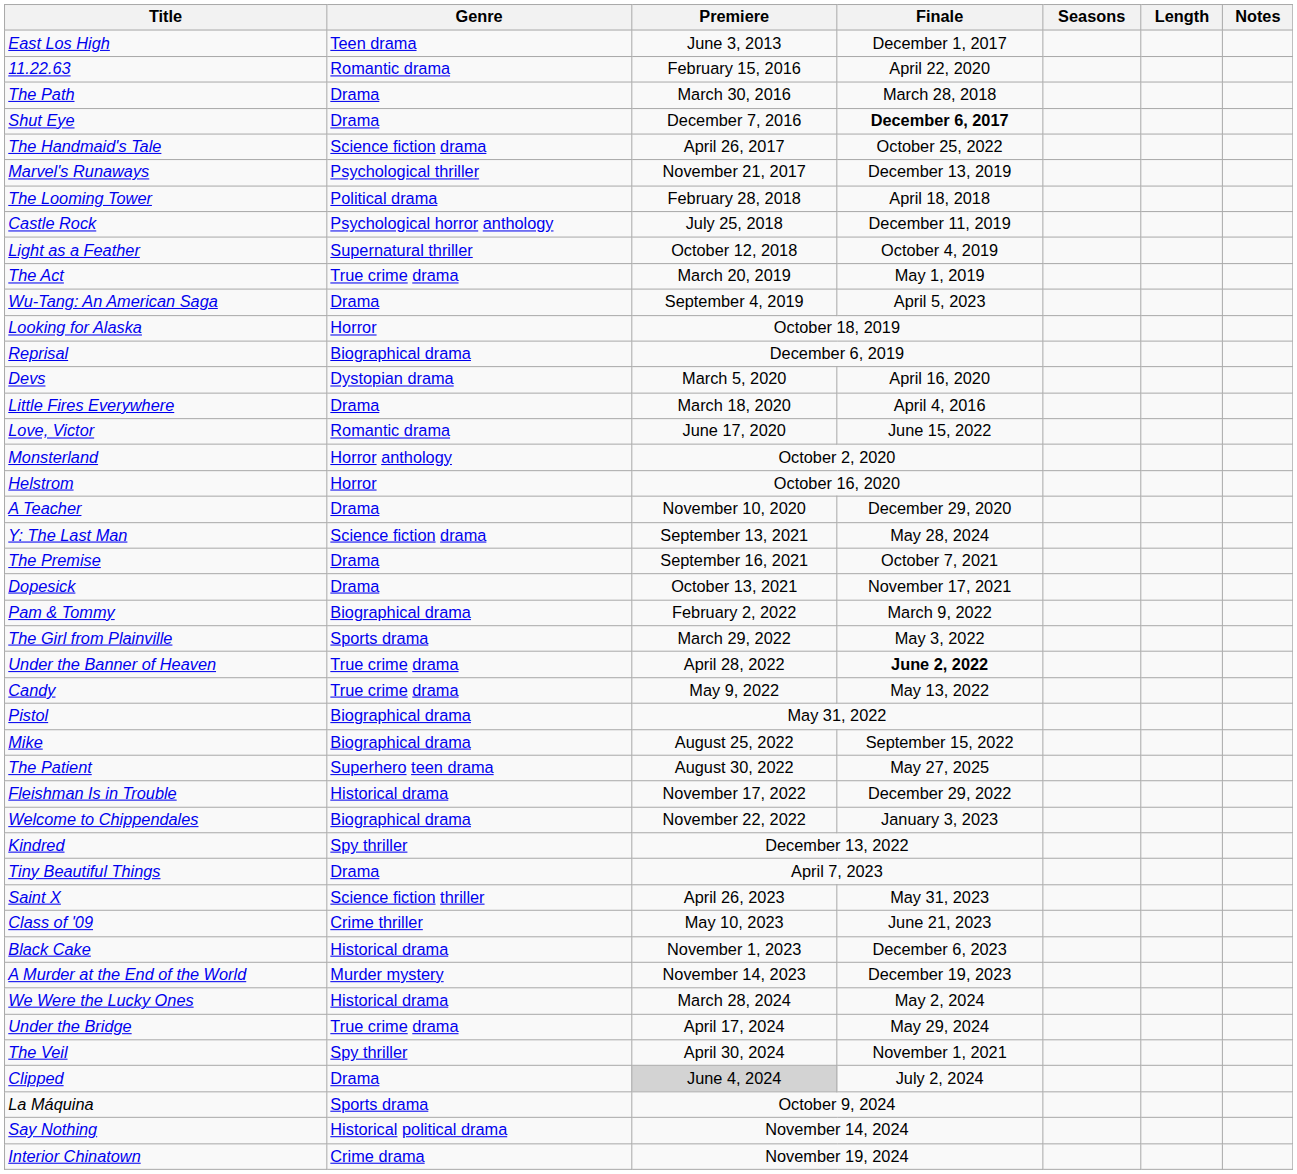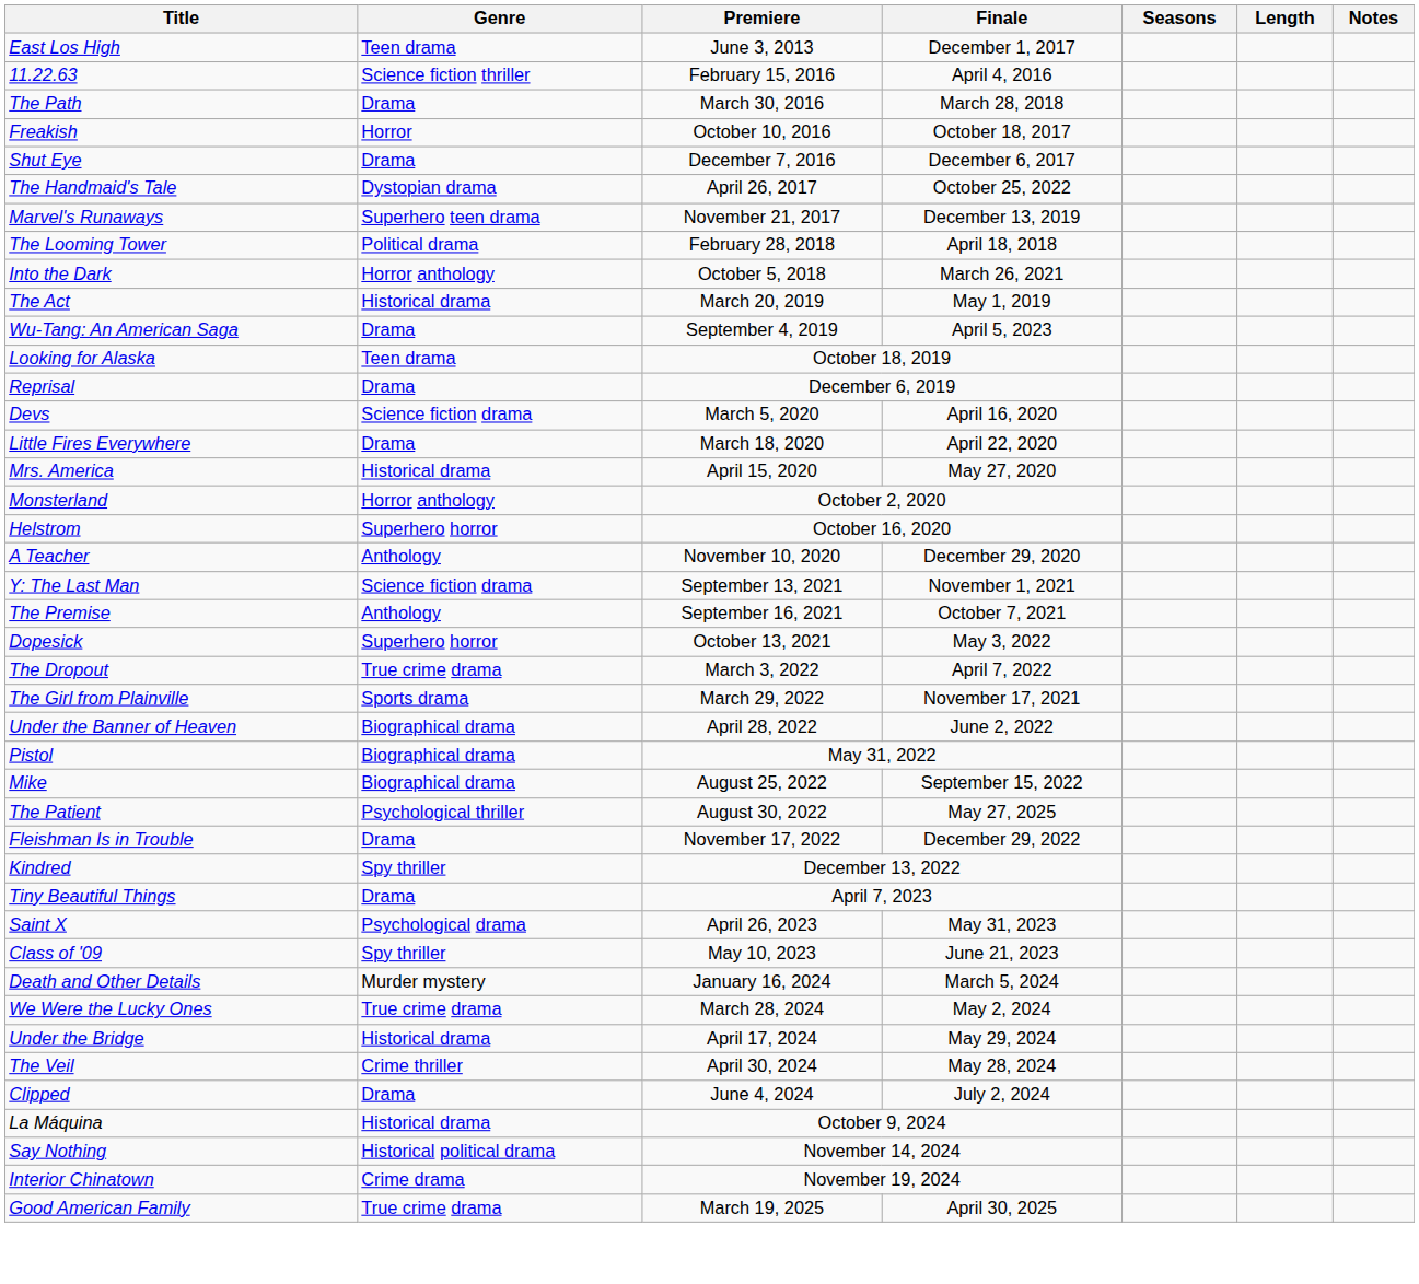 <table class="wikitable sortable" style="width:100%;">
 <tr>
 <th scope="col" style="width:25%;">Title</th>
 <th>Genre</th>
 <th>Premiere</th>
 <th>Finale</th>
 <th>Seasons</th>
 <th>Length</th>
 <th>Notes</th>
 </tr>
 <tr>
 <td><em><a href='#'>East Los High</a></em></td>
 <td><a href='#'>Teen drama</a></td>
 <td style="text-align:center">June 3, 2013</td>
 <td style="text-align:center">December 1, 2017</td>
 <td></td>
 <td></td>
 <td></td>
 </tr>
 <tr>
 <td><em><a href='#'>11.22.63</a></em></td>
-<td><a href='#'>Romantic drama</a></td>
+<td><a href='#'>Science fiction</a> <a href='#'>thriller</a></td>
 <td style="text-align:center">February 15, 2016</td>
-<td style="text-align:center">April 22, 2020</td>
+<td style="text-align:center">April 4, 2016</td>
 <td></td>
 <td></td>
 <td></td>
 </tr>
 <tr>
 <td><em><a href='#'>The Path</a></em></td>
 <td><a href='#'>Drama</a></td>
 <td style="text-align:center">March 30, 2016</td>
 <td style="text-align:center">March 28, 2018</td>
 <td></td>
 <td></td>
 <td></td>
 </tr>
 <tr>
+<td><em><a href='#'>Freakish</a></em></td>
+<td><a href='#'>Horror</a></td>
+<td style="text-align:center">October 10, 2016</td>
+<td style="text-align:center">October 18, 2017</td>
+<td></td>
+<td></td>
+<td></td>
+</tr>
+<tr>
 <td><em><a href='#'>Shut Eye</a></em></td>
 <td><a href='#'>Drama</a></td>
 <td style="text-align:center">December 7, 2016</td>
-<td style="text-align:center"><strong>December 6, 2017</strong></td>
+<td style="text-align:center">December 6, 2017</td>
 <td></td>
 <td></td>
 <td></td>
 </tr>
 <tr>
 <td><em><a href='#'>The Handmaid's Tale</a></em></td>
-<td><a href='#'>Science fiction</a> <a href='#'>drama</a></td>
+<td><a href='#'>Dystopian drama</a></td>
 <td style="text-align:center">April 26, 2017</td>
 <td style="text-align:center">October 25, 2022</td>
 <td></td>
 <td></td>
 <td></td>
 </tr>
 <tr>
 <td><em><a href='#'>Marvel's Runaways</a></em></td>
-<td><a href='#'>Psychological thriller</a></td>
+<td><a href='#'>Superhero</a> <a href='#'>teen drama</a></td>
 <td style="text-align:center">November 21, 2017</td>
 <td style="text-align:center">December 13, 2019</td>
 <td></td>
 <td></td>
 <td></td>
 </tr>
 <tr>
 <td><em><a href='#'>The Looming Tower</a></em></td>
 <td><a href='#'>Political drama</a></td>
 <td style="text-align:center">February 28, 2018</td>
 <td style="text-align:center">April 18, 2018</td>
 <td></td>
 <td></td>
 <td></td>
 </tr>
 <tr>
-<td><em><a href='#'>Castle Rock</a></em></td>
-<td><a href='#'>Psychological horror</a> <a href='#'>anthology</a></td>
-<td style="text-align:center">July 25, 2018</td>
-<td style="text-align:center">December 11, 2019</td>
-<td></td>
-<td></td>
-<td></td>
-</tr>
-<tr>
-<td><em><a href='#'>Light as a Feather</a></em></td>
-<td><a href='#'>Supernatural thriller</a></td>
-<td style="text-align:center">October 12, 2018</td>
-<td style="text-align:center">October 4, 2019</td>
+<td><em><a href='#'>Into the Dark</a></em></td>
+<td><a href='#'>Horror</a> <a href='#'>anthology</a></td>
+<td style="text-align:center">October 5, 2018</td>
+<td style="text-align:center">March 26, 2021</td>
 <td></td>
 <td></td>
 <td></td>
 </tr>
 <tr>
 <td><em><a href='#'>The Act</a></em></td>
-<td><a href='#'>True crime</a> <a href='#'>drama</a></td>
+<td><a href='#'>Historical drama</a></td>
 <td style="text-align:center">March 20, 2019</td>
 <td style="text-align:center">May 1, 2019</td>
 <td></td>
 <td></td>
 <td></td>
 </tr>
 <tr>
 <td><em><a href='#'>Wu-Tang: An American Saga</a></em></td>
 <td><a href='#'>Drama</a></td>
 <td style="text-align:center">September 4, 2019</td>
 <td style="text-align:center">April 5, 2023</td>
 <td></td>
 <td></td>
 <td></td>
 </tr>
 <tr>
 <td><em><a href='#'>Looking for Alaska</a></em></td>
-<td><a href='#'>Horror</a></td>
+<td><a href='#'>Teen drama</a></td>
 <td colspan="2" style="text-align:center">October 18, 2019</td>
 <td></td>
 <td></td>
 <td></td>
 </tr>
 <tr>
 <td><em><a href='#'>Reprisal</a></em></td>
-<td><a href='#'>Biographical drama</a></td>
+<td><a href='#'>Drama</a></td>
 <td colspan="2" style="text-align:center">December 6, 2019</td>
 <td></td>
 <td></td>
 <td></td>
 </tr>
 <tr>
 <td><em><a href='#'>Devs</a></em></td>
-<td><a href='#'>Dystopian drama</a></td>
+<td><a href='#'>Science fiction</a> <a href='#'>drama</a></td>
 <td style="text-align:center">March 5, 2020</td>
 <td style="text-align:center">April 16, 2020</td>
 <td></td>
 <td></td>
 <td></td>
 </tr>
 <tr>
 <td><em><a href='#'>Little Fires Everywhere</a></em></td>
 <td><a href='#'>Drama</a></td>
 <td style="text-align:center">March 18, 2020</td>
-<td style="text-align:center">April 4, 2016</td>
+<td style="text-align:center">April 22, 2020</td>
 <td></td>
 <td></td>
 <td></td>
 </tr>
 <tr>
-<td><em><a href='#'>Love, Victor</a></em></td>
-<td><a href='#'>Romantic drama</a></td>
-<td style="text-align:center">June 17, 2020</td>
-<td style="text-align:center">June 15, 2022</td>
+<td><em><a href='#'>Mrs. America</a></em></td>
+<td><a href='#'>Historical drama</a></td>
+<td style="text-align:center">April 15, 2020</td>
+<td style="text-align:center">May 27, 2020</td>
 <td></td>
 <td></td>
 <td></td>
 </tr>
 <tr>
 <td><em><a href='#'>Monsterland</a></em></td>
 <td><a href='#'>Horror</a> <a href='#'>anthology</a></td>
 <td colspan="2" style="text-align:center">October 2, 2020</td>
 <td></td>
 <td></td>
 <td></td>
 </tr>
 <tr>
 <td><em><a href='#'>Helstrom</a></em></td>
-<td><a href='#'>Horror</a></td>
+<td><a href='#'>Superhero</a> <a href='#'>horror</a></td>
 <td colspan="2" style="text-align:center">October 16, 2020</td>
 <td></td>
 <td></td>
 <td></td>
 </tr>
 <tr>
 <td><em><a href='#'>A Teacher</a></em></td>
-<td><a href='#'>Drama</a></td>
+<td><a href='#'>Anthology</a></td>
 <td style="text-align:center">November 10, 2020</td>
 <td style="text-align:center">December 29, 2020</td>
 <td></td>
 <td></td>
 <td></td>
 </tr>
 <tr>
 <td><em><a href='#'>Y: The Last Man</a></em></td>
 <td><a href='#'>Science fiction</a> <a href='#'>drama</a></td>
 <td style="text-align:center">September 13, 2021</td>
-<td style="text-align:center">May 28, 2024</td>
+<td style="text-align:center">November 1, 2021</td>
 <td></td>
 <td></td>
 <td></td>
 </tr>
 <tr>
 <td><em><a href='#'>The Premise</a></em></td>
-<td><a href='#'>Drama</a></td>
+<td><a href='#'>Anthology</a></td>
 <td style="text-align:center">September 16, 2021</td>
 <td style="text-align:center">October 7, 2021</td>
 <td></td>
 <td></td>
 <td></td>
 </tr>
 <tr>
 <td><em><a href='#'>Dopesick</a></em></td>
-<td><a href='#'>Drama</a></td>
+<td><a href='#'>Superhero</a> <a href='#'>horror</a></td>
 <td style="text-align:center">October 13, 2021</td>
-<td style="text-align:center">November 17, 2021</td>
+<td style="text-align:center">May 3, 2022</td>
 <td></td>
 <td></td>
 <td></td>
 </tr>
 <tr>
-<td><em><a href='#'>Pam & Tommy</a></em></td>
-<td><a href='#'>Biographical drama</a></td>
-<td style="text-align:center">February 2, 2022</td>
-<td style="text-align:center">March 9, 2022</td>
+<td><em><a href='#'>The Dropout</a></em></td>
+<td><a href='#'>True crime</a> <a href='#'>drama</a></td>
+<td style="text-align:center">March 3, 2022</td>
+<td style="text-align:center">April 7, 2022</td>
 <td></td>
 <td></td>
 <td></td>
 </tr>
 <tr>
 <td><em><a href='#'>The Girl from Plainville</a></em></td>
 <td><a href='#'>Sports drama</a></td>
 <td style="text-align:center">March 29, 2022</td>
-<td style="text-align:center">May 3, 2022</td>
+<td style="text-align:center">November 17, 2021</td>
 <td></td>
 <td></td>
 <td></td>
 </tr>
 <tr>
 <td><em><a href='#'>Under the Banner of Heaven</a></em></td>
-<td><a href='#'>True crime</a> <a href='#'>drama</a></td>
+<td><a href='#'>Biographical drama</a></td>
 <td style="text-align:center">April 28, 2022</td>
-<td style="text-align:center"><strong>June 2, 2022</strong></td>
-<td></td>
-<td></td>
-<td></td>
-</tr>
-<tr>
-<td><em><a href='#'>Candy</a></em></td>
-<td><a href='#'>True crime</a> <a href='#'>drama</a></td>
-<td style="text-align:center">May 9, 2022</td>
-<td style="text-align:center">May 13, 2022</td>
+<td style="text-align:center">June 2, 2022</td>
 <td></td>
 <td></td>
 <td></td>
 </tr>
 <tr>
 <td><em><a href='#'>Pistol</a></em></td>
 <td><a href='#'>Biographical drama</a></td>
 <td colspan="2" style="text-align:center">May 31, 2022</td>
 <td></td>
 <td></td>
 <td></td>
 </tr>
 <tr>
 <td><em><a href='#'>Mike</a></em></td>
 <td><a href='#'>Biographical drama</a></td>
 <td style="text-align:center">August 25, 2022</td>
 <td style="text-align:center">September 15, 2022</td>
 <td></td>
 <td></td>
 <td></td>
 </tr>
 <tr>
 <td><em><a href='#'>The Patient</a></em></td>
-<td><a href='#'>Superhero</a> <a href='#'>teen drama</a></td>
+<td><a href='#'>Psychological thriller</a></td>
 <td style="text-align:center">August 30, 2022</td>
 <td style="text-align:center">May 27, 2025</td>
 <td></td>
 <td></td>
 <td></td>
 </tr>
 <tr>
 <td><em><a href='#'>Fleishman Is in Trouble</a></em></td>
-<td><a href='#'>Historical drama</a></td>
+<td><a href='#'>Drama</a></td>
 <td style="text-align:center">November 17, 2022</td>
 <td style="text-align:center">December 29, 2022</td>
-<td></td>
-<td></td>
-<td></td>
-</tr>
-<tr>
-<td><em><a href='#'>Welcome to Chippendales</a></em></td>
-<td><a href='#'>Biographical drama</a></td>
-<td style="text-align:center">November 22, 2022</td>
-<td style="text-align:center">January 3, 2023</td>
 <td></td>
 <td></td>
 <td></td>
 </tr>
 <tr>
 <td><em><a href='#'>Kindred</a></em></td>
 <td><a href='#'>Spy thriller</a></td>
 <td colspan="2" style="text-align:center">December 13, 2022</td>
 <td></td>
 <td></td>
 <td></td>
 </tr>
 <tr>
 <td><em><a href='#'>Tiny Beautiful Things</a></em></td>
 <td><a href='#'>Drama</a></td>
 <td colspan="2" style="text-align:center">April 7, 2023</td>
 <td></td>
 <td></td>
 <td></td>
 </tr>
 <tr>
 <td><em><a href='#'>Saint X</a></em></td>
-<td><a href='#'>Science fiction</a> <a href='#'>thriller</a></td>
+<td><a href='#'>Psychological</a> <a href='#'>drama</a></td>
 <td style="text-align:center">April 26, 2023</td>
 <td style="text-align:center">May 31, 2023</td>
 <td></td>
 <td></td>
 <td></td>
 </tr>
 <tr>
 <td><em><a href='#'>Class of '09</a></em></td>
-<td><a href='#'>Crime thriller</a></td>
+<td><a href='#'>Spy thriller</a></td>
 <td style="text-align:center">May 10, 2023</td>
 <td style="text-align:center">June 21, 2023</td>
 <td></td>
 <td></td>
 <td></td>
 </tr>
 <tr>
-<td><em><a href='#'>Black Cake</a></em></td>
-<td><a href='#'>Historical drama</a></td>
-<td style="text-align:center">November 1, 2023</td>
-<td style="text-align:center">December 6, 2023</td>
-<td></td>
-<td></td>
-<td></td>
-</tr>
-<tr>
-<td><em><a href='#'>A Murder at the End of the World</a></em></td>
-<td><a href='#'>Murder mystery</a></td>
-<td style="text-align:center">November 14, 2023</td>
-<td style="text-align:center">December 19, 2023</td>
+<td><em><a href='#'>Death and Other Details</a></em></td>
+<td>Murder mystery</td>
+<td style="text-align:center">January 16, 2024</td>
+<td style="text-align:center">March 5, 2024</td>
 <td></td>
 <td></td>
 <td></td>
 </tr>
 <tr>
 <td><em><a href='#'>We Were the Lucky Ones</a></em></td>
-<td><a href='#'>Historical drama</a></td>
+<td><a href='#'>True crime</a> <a href='#'>drama</a></td>
 <td style="text-align:center">March 28, 2024</td>
 <td style="text-align:center">May 2, 2024</td>
 <td></td>
 <td></td>
 <td></td>
 </tr>
 <tr>
 <td><em><a href='#'>Under the Bridge</a></em></td>
-<td><a href='#'>True crime</a> <a href='#'>drama</a></td>
+<td><a href='#'>Historical drama</a></td>
 <td style="text-align:center">April 17, 2024</td>
 <td style="text-align:center">May 29, 2024</td>
 <td></td>
 <td></td>
 <td></td>
 </tr>
 <tr>
 <td><em><a href='#'>The Veil</a></em></td>
-<td><a href='#'>Spy thriller</a></td>
+<td><a href='#'>Crime thriller</a></td>
 <td style="text-align:center">April 30, 2024</td>
-<td style="text-align:center">November 1, 2021</td>
+<td style="text-align:center">May 28, 2024</td>
 <td></td>
 <td></td>
 <td></td>
 </tr>
 <tr>
 <td><em><a href='#'>Clipped</a></em></td>
 <td><a href='#'>Drama</a></td>
-<td style="background: lightgrey; text-align:center">June 4, 2024</td>
+<td style="text-align:center">June 4, 2024</td>
 <td style="text-align:center">July 2, 2024</td>
 <td></td>
 <td></td>
 <td></td>
 </tr>
 <tr>
 <td><em>La Máquina</em></td>
-<td><a href='#'>Sports drama</a></td>
+<td><a href='#'>Historical drama</a></td>
 <td colspan="2" style="text-align:center">October 9, 2024</td>
 <td></td>
 <td></td>
 <td></td>
 </tr>
 <tr>
 <td><em><a href='#'>Say Nothing</a></em></td>
 <td><a href='#'>Historical</a> <a href='#'>political drama</a></td>
 <td colspan="2" style="text-align:center">November 14, 2024</td>
 <td></td>
 <td></td>
 <td></td>
 </tr>
 <tr>
 <td><em><a href='#'>Interior Chinatown</a></em></td>
 <td><a href='#'>Crime drama</a></td>
 <td colspan="2" style="text-align:center">November 19, 2024</td>
 <td></td>
 <td></td>
 <td></td>
 </tr>
+<tr>
+<td><em><a href='#'>Good American Family</a></em></td>
+<td><a href='#'>True crime</a> <a href='#'>drama</a></td>
+<td style="text-align:center">March 19, 2025</td>
+<td style="text-align:center">April 30, 2025</td>
+<td></td>
+<td></td>
+<td></td>
+</tr>
 </table>
